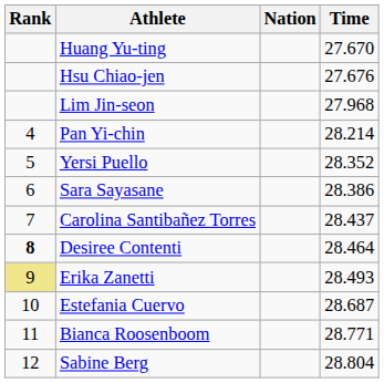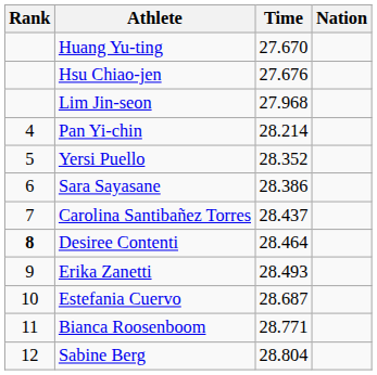 <table class="wikitable sortable" style="text-align:center">
 <tr>
 <th>Rank</th>
 <th>Athlete</th>
+<th>Time</th>
 <th>Nation</th>
-<th>Time</th>
 </tr>
 <tr>
 <td></td>
 <td align=left><a href='#'>Huang Yu-ting</a></td>
+<td>27.670</td>
 <td align=left></td>
-<td>27.670</td>
 </tr>
 <tr>
 <td></td>
 <td align=left><a href='#'>Hsu Chiao-jen</a></td>
+<td>27.676</td>
 <td align=left></td>
-<td>27.676</td>
 </tr>
 <tr>
 <td></td>
 <td align=left><a href='#'>Lim Jin-seon</a></td>
+<td>27.968</td>
 <td align=left></td>
-<td>27.968</td>
 </tr>
 <tr>
 <td>4</td>
 <td align=left><a href='#'>Pan Yi-chin</a></td>
+<td>28.214</td>
 <td align=left></td>
-<td>28.214</td>
 </tr>
 <tr>
 <td>5</td>
 <td align=left><a href='#'>Yersi Puello</a></td>
+<td>28.352</td>
 <td align=left></td>
-<td>28.352</td>
 </tr>
 <tr>
 <td>6</td>
 <td align=left><a href='#'>Sara Sayasane</a></td>
+<td>28.386</td>
 <td align=left></td>
-<td>28.386</td>
 </tr>
 <tr>
 <td>7</td>
 <td align=left><a href='#'>Carolina Santibañez Torres</a></td>
+<td>28.437</td>
 <td align=left></td>
-<td>28.437</td>
 </tr>
 <tr>
 <td><strong>8</strong></td>
 <td align=left><a href='#'>Desiree Contenti</a></td>
+<td>28.464</td>
 <td align=left></td>
-<td>28.464</td>
 </tr>
 <tr>
-<td style="background: khaki;">9</td>
+<td>9</td>
 <td align=left><a href='#'>Erika Zanetti</a></td>
+<td>28.493</td>
 <td align=left></td>
-<td>28.493</td>
 </tr>
 <tr>
 <td>10</td>
 <td align=left><a href='#'>Estefania Cuervo</a></td>
+<td>28.687</td>
 <td align=left></td>
-<td>28.687</td>
 </tr>
 <tr>
 <td>11</td>
 <td align=left><a href='#'>Bianca Roosenboom</a></td>
+<td>28.771</td>
 <td align=left></td>
-<td>28.771</td>
 </tr>
 <tr>
 <td>12</td>
 <td align=left><a href='#'>Sabine Berg</a></td>
+<td>28.804</td>
 <td align=left></td>
-<td>28.804</td>
 </tr>
 </table>
